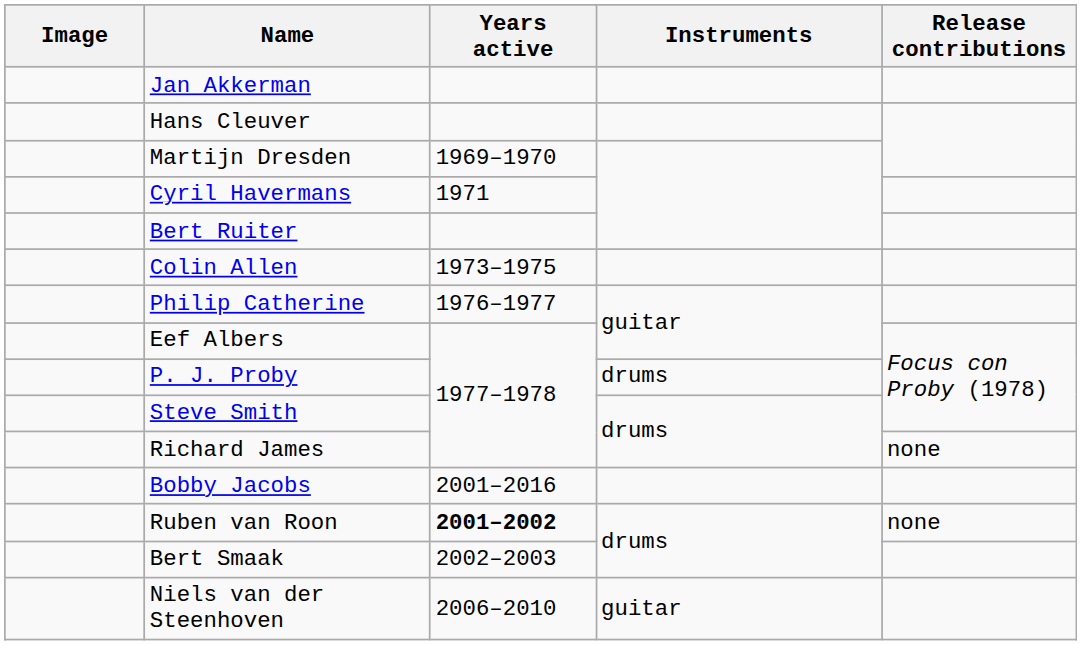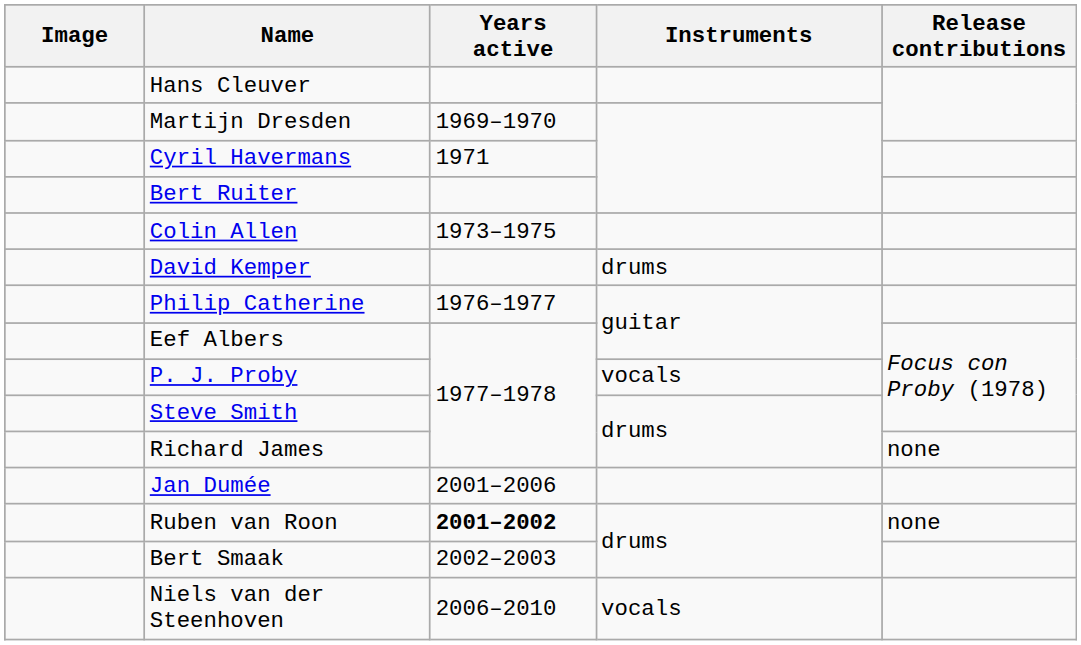 <table class="wikitable" border="1" width=100%>
 <tr>
 <th width="75">Image</th>
 <th width="160">Name</th>
 <th width="90">Years active</th>
 <th width="160">Instruments</th>
 <th>Release contributions</th>
-</tr>
-<tr>
-<td></td>
-<td><a href='#'>Jan Akkerman</a></td>
-<td></td>
-<td></td>
-<td></td>
 </tr>
 <tr>
 <td></td>
 <td>Hans Cleuver</td>
 <td></td>
 <td></td>
 <td rowspan="2"></td>
 </tr>
 <tr>
 <td></td>
 <td>Martijn Dresden</td>
 <td>1969–1970</td>
 <td rowspan="3"></td>
 </tr>
 <tr>
 <td></td>
 <td><a href='#'>Cyril Havermans</a></td>
 <td>1971</td>
 <td></td>
 </tr>
 <tr>
 <td></td>
 <td><a href='#'>Bert Ruiter</a></td>
 <td> </td>
 <td></td>
 </tr>
 <tr>
 <td></td>
 <td><a href='#'>Colin Allen</a></td>
 <td>1973–1975</td>
 <td></td>
 <td></td>
 </tr>
 <tr>
 <td></td>
+<td><a href='#'>David Kemper</a></td>
+<td></td>
+<td>drums</td>
+<td></td>
+</tr>
+<tr>
+<td></td>
 <td><a href='#'>Philip Catherine</a></td>
 <td>1976–1977</td>
 <td rowspan="2">guitar</td>
 <td></td>
 </tr>
 <tr>
 <td></td>
 <td>Eef Albers</td>
 <td rowspan="4">1977–1978</td>
 <td rowspan="3"><em>Focus con Proby</em> (1978)</td>
 </tr>
 <tr>
 <td></td>
 <td><a href='#'>P. J. Proby</a></td>
-<td>drums</td>
+<td>vocals</td>
 </tr>
 <tr>
 <td></td>
 <td><a href='#'>Steve Smith</a></td>
 <td rowspan="2">drums</td>
 </tr>
 <tr>
 <td></td>
 <td>Richard James</td>
 <td>none </td>
 </tr>
 <tr>
 <td></td>
-<td><a href='#'>Bobby Jacobs</a></td>
-<td 1993-1995>2001–2016</td>
+<td><a href='#'>Jan Dumée</a></td>
+<td>2001–2006</td>
 <td></td>
 <td></td>
 </tr>
 <tr>
 <td></td>
 <td>Ruben van Roon</td>
 <td 1993-1995><strong>2001–2002</strong></td>
 <td rowspan="2">drums</td>
 <td>none </td>
 </tr>
 <tr>
 <td></td>
 <td>Bert Smaak</td>
 <td>2002–2003</td>
 <td></td>
 </tr>
 <tr>
 <td></td>
 <td>Niels van der Steenhoven</td>
 <td>2006–2010</td>
-<td>guitar</td>
+<td>vocals</td>
 <td></td>
 </tr>
 </table>
